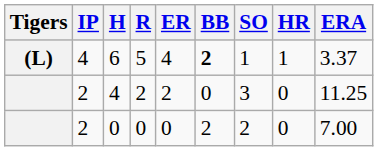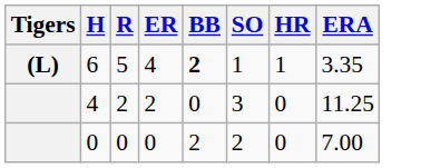 <table class="wikitable sortable plainrowheaders" style="font-size:95%;">
 <tr>
 <th>Tigers</th>
-<th scope="col"><a href='#'>IP</a></th>
 <th scope="col"><a href='#'>H</a></th>
 <th scope="col"><a href='#'>R</a></th>
 <th scope="col"><a href='#'>ER</a></th>
 <th scope="col"><a href='#'>BB</a></th>
 <th scope="col"><a href='#'>SO</a></th>
 <th scope="col"><a href='#'>HR</a></th>
 <th scope="col"><a href='#'>ERA</a></th>
 </tr>
 <tr>
 <th scope="row"> (L)</th>
-<td>4</td>
 <td>6</td>
 <td>5</td>
 <td>4</td>
 <td><strong>2</strong></td>
 <td>1</td>
 <td>1</td>
-<td>3.37</td>
+<td>3.35</td>
 </tr>
 <tr>
 <th scope="row"></th>
-<td>2</td>
 <td>4</td>
 <td>2</td>
 <td>2</td>
 <td>0</td>
 <td>3</td>
 <td>0</td>
 <td>11.25</td>
 </tr>
 <tr>
 <th scope="row"></th>
-<td>2</td>
 <td>0</td>
 <td>0</td>
 <td>0</td>
 <td>2</td>
 <td>2</td>
 <td>0</td>
 <td>7.00</td>
 </tr>
 </table>
